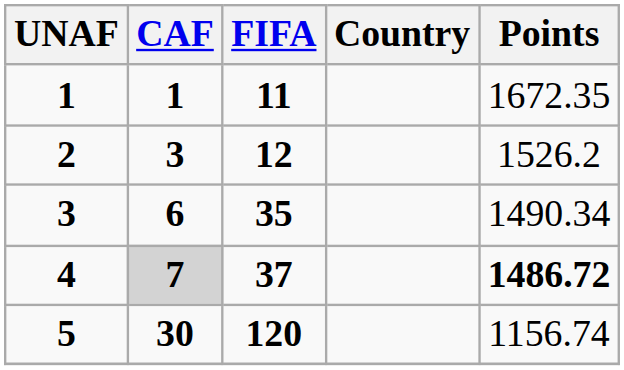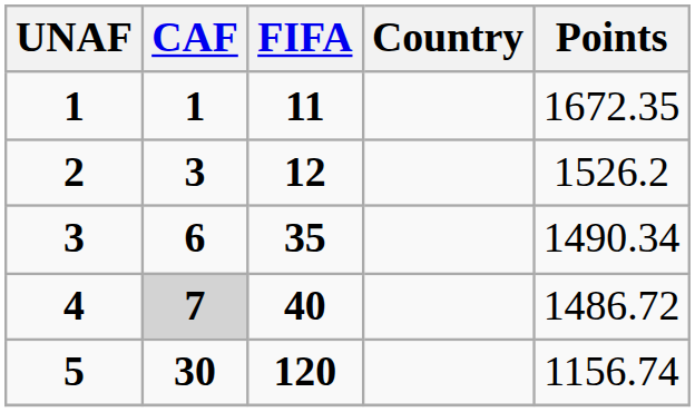 <table class="wikitable" style="text-align: center;">
 <tr>
 <th>UNAF</th>
 <th><a href='#'>CAF</a></th>
 <th><a href='#'>FIFA</a></th>
 <th>Country</th>
 <th>Points</th>
 </tr>
 <tr>
 <td><strong>1</strong></td>
 <td><strong>1</strong></td>
 <td><strong>11</strong></td>
 <td align=left></td>
 <td>1672.35</td>
 </tr>
 <tr>
 <td><strong>2</strong></td>
 <td><strong>3</strong></td>
 <td><strong>12</strong></td>
 <td align=left></td>
 <td>1526.2</td>
 </tr>
 <tr>
 <td><strong>3</strong></td>
 <td><strong>6</strong></td>
 <td><strong>35</strong></td>
 <td align=left></td>
 <td>1490.34</td>
 </tr>
 <tr>
 <td><strong>4</strong></td>
 <td style="background: lightgrey;"><strong>7</strong></td>
-<td><strong>37</strong></td>
+<td><strong>40</strong></td>
 <td align=left></td>
-<td><strong>1486.72</strong></td>
+<td>1486.72</td>
 </tr>
 <tr>
 <td><strong>5</strong></td>
 <td><strong>30</strong></td>
 <td><strong>120</strong></td>
 <td align=left></td>
 <td>1156.74</td>
 </tr>
 <tr>
 </tr>
 </table>
